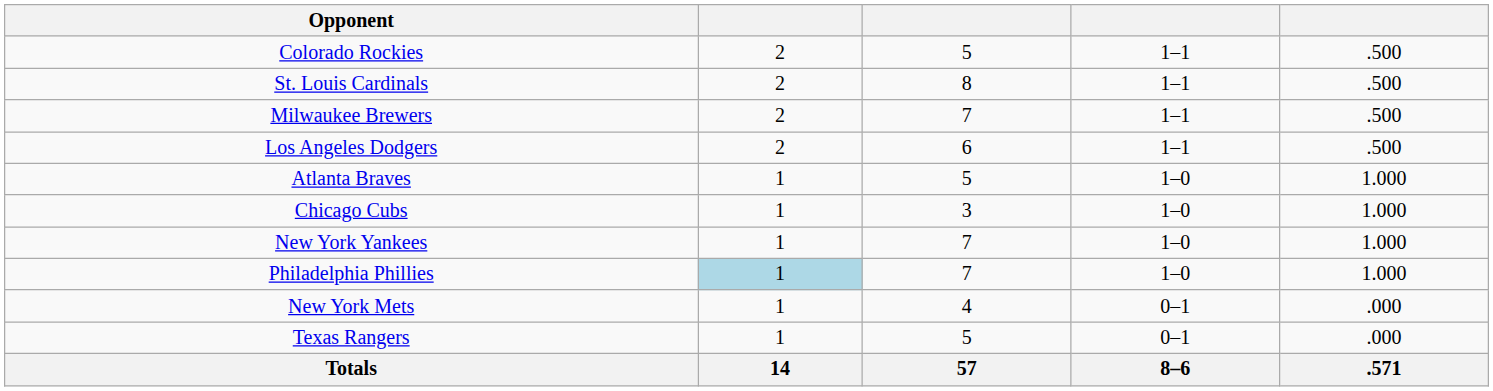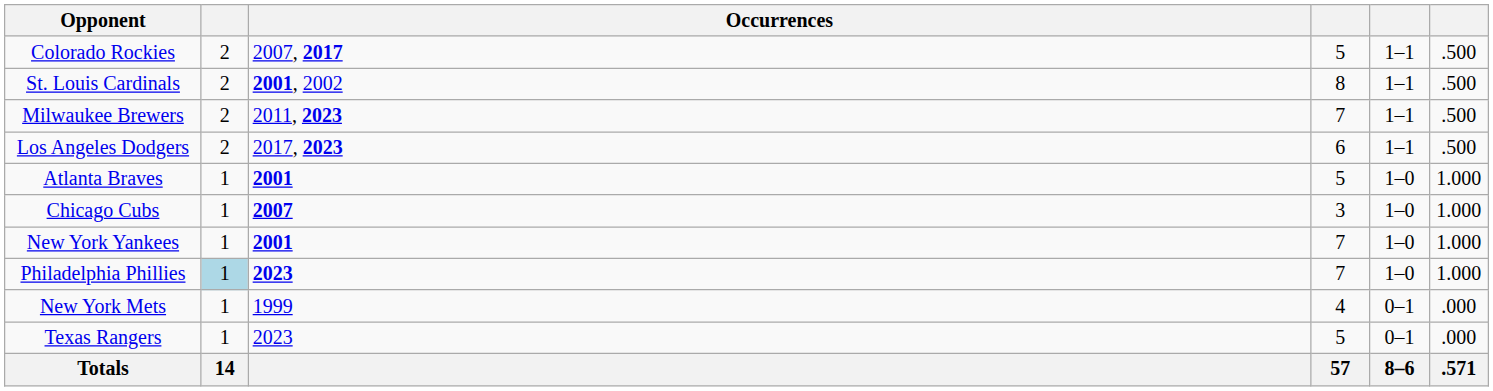 <table class="wikitable sortable" style="text-align: center; width: 75%;">
 <tr>
 <th width="150">Opponent</th>
 <th width="30"></th>
+<th>Occurrences</th>
 <th width="40"></th>
 <th width="40"></th>
 <th width="40"></th>
 </tr>
 <tr>
 <td><a href='#'>Colorado Rockies</a></td>
 <td>2</td>
+<td align=left><a href='#'>2007</a>, <strong><a href='#'>2017</a></strong></td>
 <td>5</td>
 <td>1–1</td>
 <td>.500</td>
 </tr>
 <tr>
 <td><a href='#'>St. Louis Cardinals</a></td>
 <td>2</td>
+<td align=left><strong><a href='#'>2001</a></strong>, <a href='#'>2002</a></td>
 <td>8</td>
 <td>1–1</td>
 <td>.500</td>
 </tr>
 <tr>
 <td><a href='#'>Milwaukee Brewers</a></td>
 <td>2</td>
+<td align=left><a href='#'>2011</a>, <strong><a href='#'>2023</a></strong></td>
 <td>7</td>
 <td>1–1</td>
 <td>.500</td>
 </tr>
 <tr>
 <td><a href='#'>Los Angeles Dodgers</a></td>
 <td>2</td>
+<td align=left><a href='#'>2017</a>, <strong><a href='#'>2023</a></strong></td>
 <td>6</td>
 <td>1–1</td>
 <td>.500</td>
 </tr>
 <tr>
 <td><a href='#'>Atlanta Braves</a></td>
 <td>1</td>
+<td align=left><strong><a href='#'>2001</a></strong></td>
 <td>5</td>
 <td>1–0</td>
 <td>1.000</td>
 </tr>
 <tr>
 <td><a href='#'>Chicago Cubs</a></td>
 <td>1</td>
+<td align=left><strong><a href='#'>2007</a></strong></td>
 <td>3</td>
 <td>1–0</td>
 <td>1.000</td>
 </tr>
 <tr>
 <td><a href='#'>New York Yankees</a></td>
 <td>1</td>
+<td align=left><strong><a href='#'>2001</a></strong></td>
 <td>7</td>
 <td>1–0</td>
 <td>1.000</td>
 </tr>
 <tr>
 <td><a href='#'>Philadelphia Phillies</a></td>
 <td style="background: lightblue;">1</td>
+<td align=left><strong><a href='#'>2023</a></strong></td>
 <td>7</td>
 <td>1–0</td>
 <td>1.000</td>
 </tr>
 <tr>
 <td><a href='#'>New York Mets</a></td>
 <td>1</td>
+<td align=left><a href='#'>1999</a></td>
 <td>4</td>
 <td>0–1</td>
 <td>.000</td>
 </tr>
 <tr>
 <td><a href='#'>Texas Rangers</a></td>
 <td>1</td>
+<td align=left><a href='#'>2023</a></td>
 <td>5</td>
 <td>0–1</td>
 <td>.000</td>
 </tr>
 <tr>
 <th width="150">Totals</th>
 <th width="30">14</th>
+<th></th>
 <th width="40">57</th>
 <th width="40">8–6</th>
 <th width="40">.571</th>
 </tr>
 </table>
